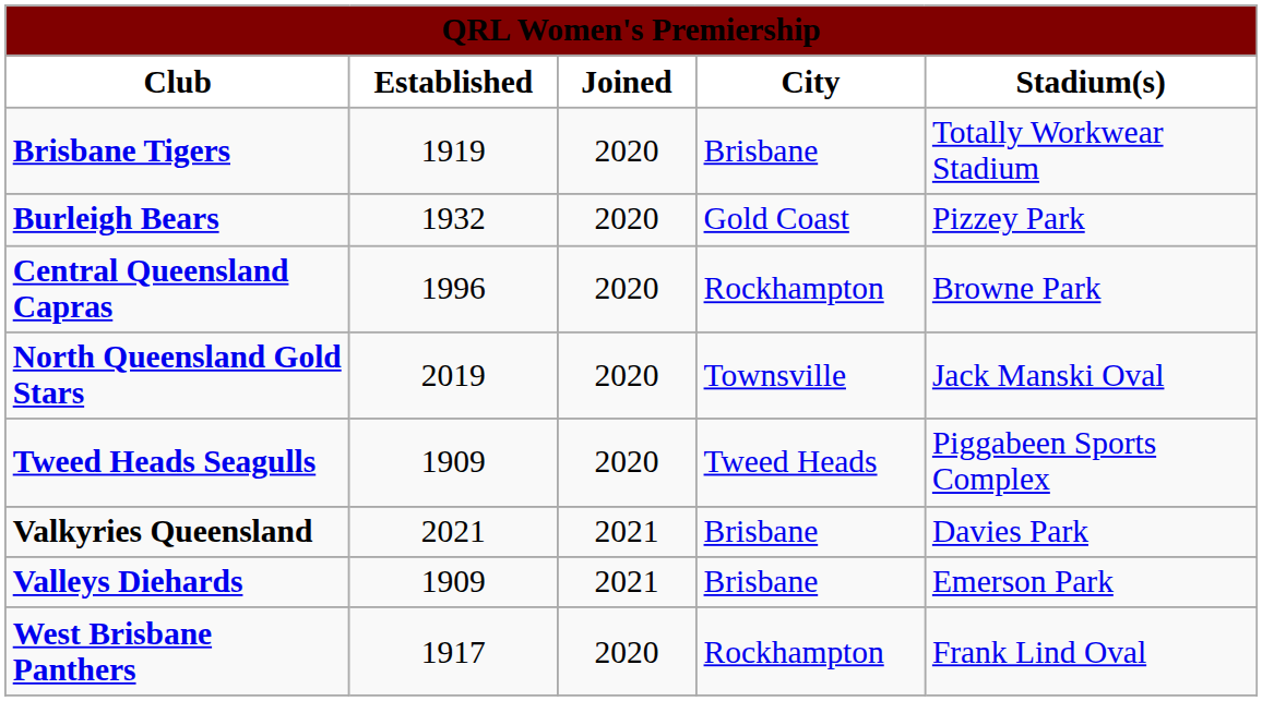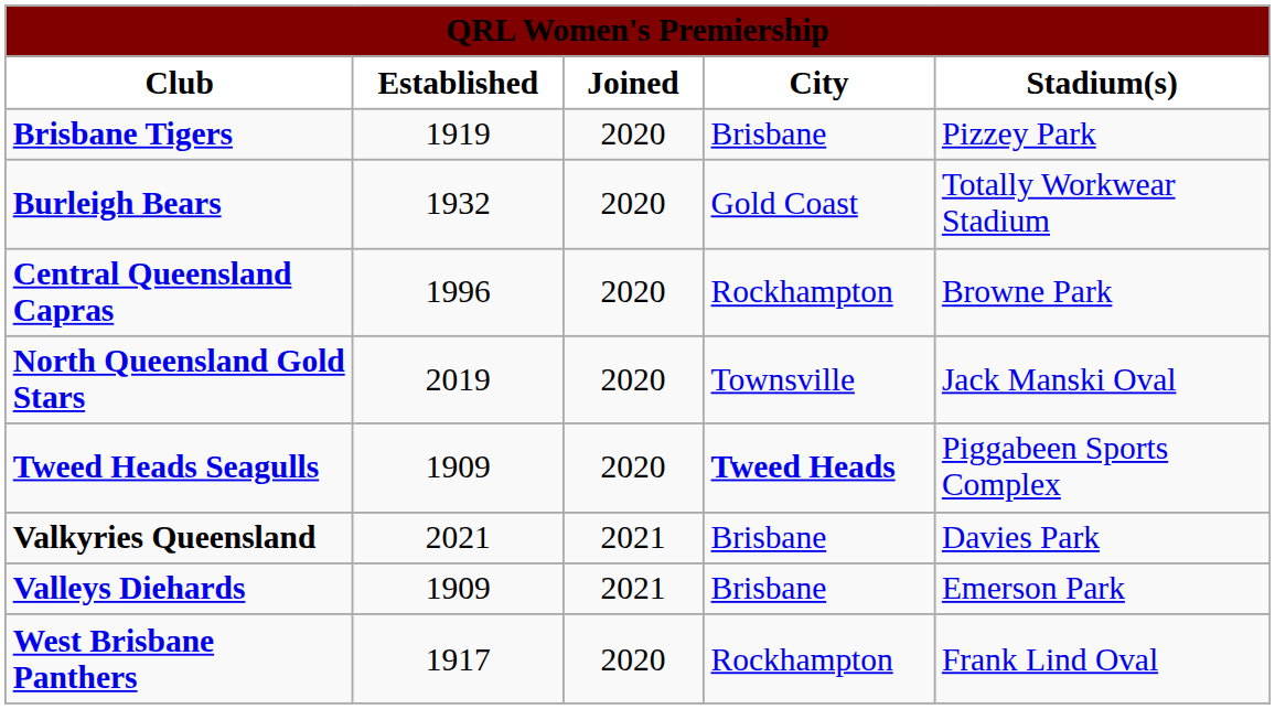 <table class="wikitable" style="width: 100%">
 <tr>
 <td style="background:maroon; text-align:center;" colspan="7"><strong><span>QRL Women's Premiership</span></strong></td>
 </tr>
 <tr>
 <th style="background:white; width:10%">Club</th>
 <th style="background:white; width:02%">Established</th>
 <th style="background:white; width:02%">Joined</th>
 <th style="background:white; width:02%">City</th>
 <th style="background:white; width:10%">Stadium(s)</th>
 </tr>
 <tr>
 <td> <strong><a href='#'>Brisbane Tigers</a></strong></td>
 <td align=center>1919</td>
 <td align=center>2020</td>
 <td><a href='#'>Brisbane</a></td>
-<td><a href='#'>Totally Workwear Stadium</a></td>
+<td><a href='#'>Pizzey Park</a></td>
 </tr>
 <tr>
 <td> <strong><a href='#'>Burleigh Bears</a></strong></td>
 <td align=center>1932</td>
 <td align=center>2020</td>
 <td><a href='#'>Gold Coast</a></td>
-<td><a href='#'>Pizzey Park</a></td>
+<td><a href='#'>Totally Workwear Stadium</a></td>
 </tr>
 <tr>
 <td> <strong><a href='#'>Central Queensland Capras</a></strong></td>
 <td align=center>1996</td>
 <td align=center>2020</td>
 <td><a href='#'>Rockhampton</a></td>
 <td><a href='#'>Browne Park</a></td>
 </tr>
 <tr>
 <td> <strong><a href='#'>North Queensland Gold Stars</a></strong></td>
 <td align=center>2019</td>
 <td align=center>2020</td>
 <td><a href='#'>Townsville</a></td>
 <td><a href='#'>Jack Manski Oval</a></td>
 </tr>
 <tr>
 <td> <strong><a href='#'>Tweed Heads Seagulls</a></strong></td>
 <td align=center>1909</td>
 <td align=center>2020</td>
-<td><a href='#'>Tweed Heads</a></td>
+<td><strong><a href='#'>Tweed Heads</a></strong></td>
 <td><a href='#'>Piggabeen Sports Complex</a></td>
 </tr>
 <tr>
 <td> <strong>Valkyries Queensland</strong></td>
 <td align=center>2021</td>
 <td align=center>2021</td>
 <td><a href='#'>Brisbane</a></td>
 <td><a href='#'>Davies Park</a></td>
 </tr>
 <tr>
 <td> <strong><a href='#'>Valleys Diehards</a></strong></td>
 <td align=center>1909</td>
 <td align=center>2021</td>
 <td><a href='#'>Brisbane</a></td>
 <td><a href='#'>Emerson Park</a></td>
 </tr>
 <tr>
 <td> <strong><a href='#'>West Brisbane Panthers</a></strong></td>
 <td align=center>1917</td>
 <td align=center>2020</td>
 <td><a href='#'>Rockhampton</a></td>
 <td><a href='#'>Frank Lind Oval</a></td>
 </tr>
 </table>
